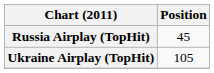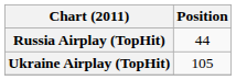 <table class="wikitable plainrowheaders sortable" style="text-align:center;">
 <tr>
 <th scope="col">Chart (2011)</th>
 <th scope="col">Position</th>
 </tr>
 <tr>
 <th scope="row">Russia Airplay (TopHit)</th>
-<td>45</td>
+<td>44</td>
 </tr>
 <tr>
 <th scope="row">Ukraine Airplay (TopHit)</th>
 <td>105</td>
 </tr>
 <tr>
 </tr>
 </table>
